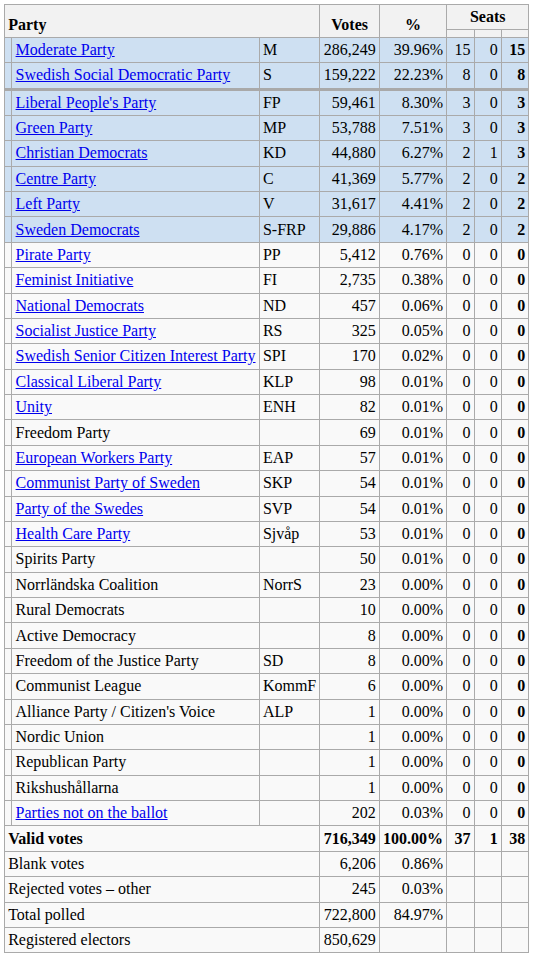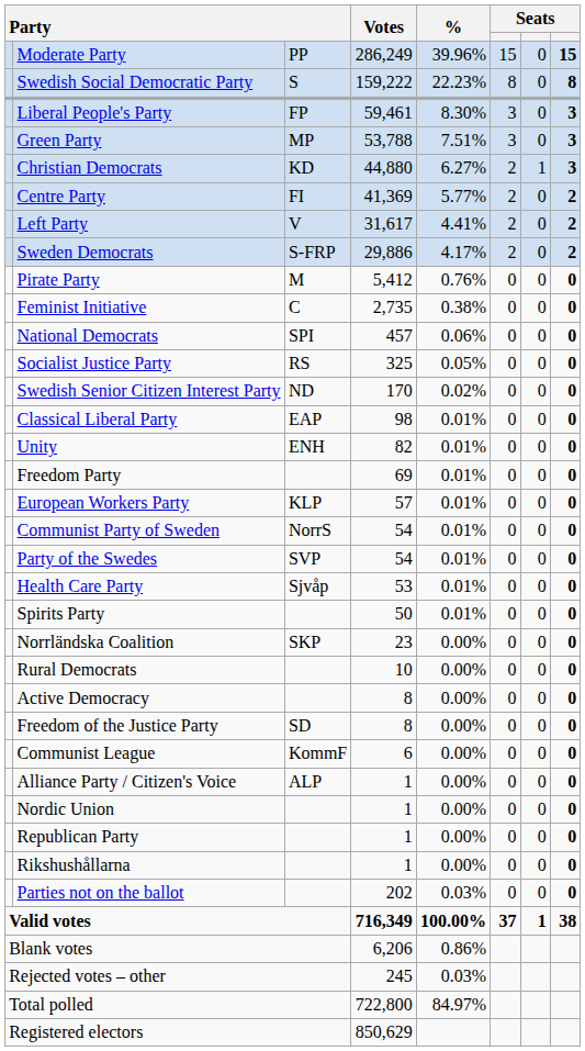 <table class="wikitable" border="1" style="text-align:right;">
 <tr>
 <th style="text-align:left;" valign=bottom rowspan=2 colspan=3>Party</th>
 <th align=center valign=bottom rowspan=2 width="50">Votes</th>
 <th align=center valign=bottom rowspan=2 width="50">%</th>
 <th colspan=3>Seats</th>
 </tr>
 <tr>
 <th align=center valign=bottom width="20"><small></small></th>
 <th align=center valign=bottom width="20"><small><a href='#'></a></small></th>
 <th align=center valign=bottom width="20"><small></small></th>
 </tr>
 <tr style="background:#CEE0F2;">
 <td></td>
 <td align=left><a href='#'>Moderate Party</a></td>
-<td align=left>M</td>
+<td align=left>PP</td>
 <td>286,249</td>
 <td>39.96%</td>
 <td>15</td>
 <td>0</td>
 <td><strong>15</strong></td>
 </tr>
 <tr style="background:#CEE0F2;">
 <td></td>
 <td align=left style="white-space: nowrap;"><a href='#'>Swedish Social Democratic Party</a></td>
 <td align=left>S</td>
 <td>159,222</td>
 <td>22.23%</td>
 <td>8</td>
 <td>0</td>
 <td><strong>8</strong></td>
 </tr>
 <tr style="background:#CEE0F2; border-top:3px solid darkgray;">
 <td></td>
 <td align=left><a href='#'>Liberal People's Party</a></td>
 <td align=left>FP</td>
 <td>59,461</td>
 <td>8.30%</td>
 <td>3</td>
 <td>0</td>
 <td><strong>3</strong></td>
 </tr>
 <tr style="background:#CEE0F2;">
 <td></td>
 <td align=left><a href='#'>Green Party</a></td>
 <td align=left>MP</td>
 <td>53,788</td>
 <td>7.51%</td>
 <td>3</td>
 <td>0</td>
 <td><strong>3</strong></td>
 </tr>
 <tr style="background:#CEE0F2;">
 <td></td>
 <td align=left><a href='#'>Christian Democrats</a></td>
 <td align=left>KD</td>
 <td>44,880</td>
 <td>6.27%</td>
 <td>2</td>
 <td>1</td>
 <td><strong>3</strong></td>
 </tr>
 <tr style="background:#CEE0F2;">
 <td></td>
 <td align=left><a href='#'>Centre Party</a></td>
-<td align=left>C</td>
+<td align=left>FI</td>
 <td>41,369</td>
 <td>5.77%</td>
 <td>2</td>
 <td>0</td>
 <td><strong>2</strong></td>
 </tr>
 <tr style="background:#CEE0F2;">
 <td></td>
 <td align=left><a href='#'>Left Party</a></td>
 <td align=left>V</td>
 <td>31,617</td>
 <td>4.41%</td>
 <td>2</td>
 <td>0</td>
 <td><strong>2</strong></td>
 </tr>
 <tr style="background:#CEE0F2;">
 <td></td>
 <td align=left><a href='#'>Sweden Democrats</a></td>
 <td align=left>S-FRP</td>
 <td>29,886</td>
 <td>4.17%</td>
 <td>2</td>
 <td>0</td>
 <td><strong>2</strong></td>
 </tr>
 <tr>
 <td></td>
 <td align=left><a href='#'>Pirate Party</a></td>
-<td align=left>PP</td>
+<td align=left>M</td>
 <td>5,412</td>
 <td>0.76%</td>
 <td>0</td>
 <td>0</td>
 <td><strong>0</strong></td>
 </tr>
 <tr>
 <td></td>
 <td align=left><a href='#'>Feminist Initiative</a></td>
-<td align=left>FI</td>
+<td align=left>C</td>
 <td>2,735</td>
 <td>0.38%</td>
 <td>0</td>
 <td>0</td>
 <td><strong>0</strong></td>
 </tr>
 <tr>
 <td></td>
 <td align=left><a href='#'>National Democrats</a></td>
-<td align=left>ND</td>
+<td align=left>SPI</td>
 <td>457</td>
 <td>0.06%</td>
 <td>0</td>
 <td>0</td>
 <td><strong>0</strong></td>
 </tr>
 <tr>
 <td></td>
 <td align=left><a href='#'>Socialist Justice Party</a></td>
 <td align=left>RS</td>
 <td>325</td>
 <td>0.05%</td>
 <td>0</td>
 <td>0</td>
 <td><strong>0</strong></td>
 </tr>
 <tr>
 <td></td>
 <td align=left><a href='#'>Swedish Senior Citizen Interest Party</a></td>
-<td align=left>SPI</td>
+<td align=left>ND</td>
 <td>170</td>
 <td>0.02%</td>
 <td>0</td>
 <td>0</td>
 <td><strong>0</strong></td>
 </tr>
 <tr>
 <td></td>
 <td align=left><a href='#'>Classical Liberal Party</a></td>
-<td align=left>KLP</td>
+<td align=left>EAP</td>
 <td>98</td>
 <td>0.01%</td>
 <td>0</td>
 <td>0</td>
 <td><strong>0</strong></td>
 </tr>
 <tr>
 <td></td>
 <td align=left><a href='#'>Unity</a></td>
 <td align=left>ENH</td>
 <td>82</td>
 <td>0.01%</td>
 <td>0</td>
 <td>0</td>
 <td><strong>0</strong></td>
 </tr>
 <tr>
 <td></td>
 <td align=left>Freedom Party</td>
 <td></td>
 <td>69</td>
 <td>0.01%</td>
 <td>0</td>
 <td>0</td>
 <td><strong>0</strong></td>
 </tr>
 <tr>
 <td></td>
 <td align=left><a href='#'>European Workers Party</a></td>
-<td align=left>EAP</td>
+<td align=left>KLP</td>
 <td>57</td>
 <td>0.01%</td>
 <td>0</td>
 <td>0</td>
 <td><strong>0</strong></td>
 </tr>
 <tr>
 <td></td>
 <td align=left><a href='#'>Communist Party of Sweden</a></td>
-<td align=left>SKP</td>
+<td align=left>NorrS</td>
 <td>54</td>
 <td>0.01%</td>
 <td>0</td>
 <td>0</td>
 <td><strong>0</strong></td>
 </tr>
 <tr>
 <td></td>
 <td align=left><a href='#'>Party of the Swedes</a></td>
 <td align=left>SVP</td>
 <td>54</td>
 <td>0.01%</td>
 <td>0</td>
 <td>0</td>
 <td><strong>0</strong></td>
 </tr>
 <tr>
 <td></td>
 <td align=left><a href='#'>Health Care Party</a></td>
 <td align=left>Sjvåp</td>
 <td>53</td>
 <td>0.01%</td>
 <td>0</td>
 <td>0</td>
 <td><strong>0</strong></td>
 </tr>
 <tr>
 <td></td>
 <td align=left>Spirits Party</td>
 <td></td>
 <td>50</td>
 <td>0.01%</td>
 <td>0</td>
 <td>0</td>
 <td><strong>0</strong></td>
 </tr>
 <tr>
 <td></td>
 <td align=left>Norrländska Coalition</td>
-<td align=left>NorrS</td>
+<td align=left>SKP</td>
 <td>23</td>
 <td>0.00%</td>
 <td>0</td>
 <td>0</td>
 <td><strong>0</strong></td>
 </tr>
 <tr>
 <td></td>
 <td align=left>Rural Democrats</td>
 <td></td>
 <td>10</td>
 <td>0.00%</td>
 <td>0</td>
 <td>0</td>
 <td><strong>0</strong></td>
 </tr>
 <tr>
 <td></td>
 <td align=left>Active Democracy</td>
 <td></td>
 <td>8</td>
 <td>0.00%</td>
 <td>0</td>
 <td>0</td>
 <td><strong>0</strong></td>
 </tr>
 <tr>
 <td></td>
 <td align=left>Freedom of the Justice Party</td>
 <td align=left>SD</td>
 <td>8</td>
 <td>0.00%</td>
 <td>0</td>
 <td>0</td>
 <td><strong>0</strong></td>
 </tr>
 <tr>
 <td></td>
 <td align=left>Communist League</td>
 <td align=left>KommF</td>
 <td>6</td>
 <td>0.00%</td>
 <td>0</td>
 <td>0</td>
 <td><strong>0</strong></td>
 </tr>
 <tr>
 <td></td>
 <td align=left>Alliance Party / Citizen's Voice</td>
 <td align=left>ALP</td>
 <td>1</td>
 <td>0.00%</td>
 <td>0</td>
 <td>0</td>
 <td><strong>0</strong></td>
 </tr>
 <tr>
 <td></td>
 <td align=left>Nordic Union</td>
 <td></td>
 <td>1</td>
 <td>0.00%</td>
 <td>0</td>
 <td>0</td>
 <td><strong>0</strong></td>
 </tr>
 <tr>
 <td></td>
 <td align=left>Republican Party</td>
 <td></td>
 <td>1</td>
 <td>0.00%</td>
 <td>0</td>
 <td>0</td>
 <td><strong>0</strong></td>
 </tr>
 <tr>
 <td></td>
 <td align=left>Rikshushållarna</td>
 <td></td>
 <td>1</td>
 <td>0.00%</td>
 <td>0</td>
 <td>0</td>
 <td><strong>0</strong></td>
 </tr>
 <tr>
 <td></td>
 <td align=left><a href='#'>Parties not on the ballot</a></td>
 <td></td>
 <td>202</td>
 <td>0.03%</td>
 <td>0</td>
 <td>0</td>
 <td><strong>0</strong></td>
 </tr>
 <tr style="font-weight:bold">
 <td align=left colspan=3>Valid votes</td>
 <td>716,349</td>
 <td>100.00%</td>
 <td>37</td>
 <td>1</td>
 <td>38</td>
 </tr>
 <tr>
 <td align=left colspan=3>Blank votes</td>
 <td>6,206</td>
 <td>0.86%</td>
 <td></td>
 <td></td>
 <td></td>
 </tr>
 <tr>
 <td align=left colspan=3>Rejected votes – other</td>
 <td>245</td>
 <td>0.03%</td>
 <td></td>
 <td></td>
 <td></td>
 </tr>
 <tr>
 <td align=left colspan=3>Total polled</td>
 <td>722,800</td>
 <td>84.97%</td>
 <td></td>
 <td></td>
 <td></td>
 </tr>
 <tr>
 <td align=left colspan=3>Registered electors</td>
 <td>850,629</td>
 <td></td>
 <td></td>
 <td></td>
 <td></td>
 </tr>
 </table>
